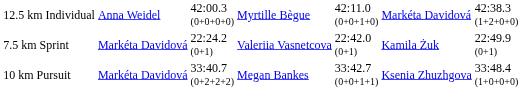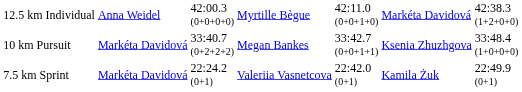 <table>
 <tr>
 <td>12.5 km Individual</td>
 <td><a href='#'>Anna Weidel</a><br><small></small></td>
 <td>42:00.3<br><small>(0+0+0+0)</small></td>
 <td><a href='#'>Myrtille Bègue</a><br><small></small></td>
 <td>42:11.0<br><small>(0+0+1+0)</small></td>
 <td><a href='#'>Markéta Davidová</a><br><small></small></td>
 <td>42:38.3<br><small>(1+2+0+0)</small></td>
 </tr>
 <tr>
+<td>10 km Pursuit</td>
+<td><a href='#'>Markéta Davidová</a><br><small></small></td>
+<td>33:40.7<br><small>(0+2+2+2)</small></td>
+<td><a href='#'>Megan Bankes</a><br><small></small></td>
+<td>33:42.7<br><small>(0+0+1+1)</small></td>
+<td><a href='#'>Ksenia Zhuzhgova</a><br><small></small></td>
+<td>33:48.4<br><small>(1+0+0+0)</small></td>
+</tr>
+<tr>
 <td>7.5 km Sprint</td>
 <td><a href='#'>Markéta Davidová</a><br><small></small></td>
 <td>22:24.2<br><small>(0+1)</small></td>
 <td><a href='#'>Valeriia Vasnetcova</a><br><small></small></td>
 <td>22:42.0<br><small>(0+1)</small></td>
 <td><a href='#'>Kamila Żuk</a><br><small></small></td>
 <td>22:49.9<br><small>(0+1)</small></td>
 </tr>
-<tr>
-<td>10 km Pursuit</td>
-<td><a href='#'>Markéta Davidová</a><br><small></small></td>
-<td>33:40.7<br><small>(0+2+2+2)</small></td>
-<td><a href='#'>Megan Bankes</a><br><small></small></td>
-<td>33:42.7<br><small>(0+0+1+1)</small></td>
-<td><a href='#'>Ksenia Zhuzhgova</a><br><small></small></td>
-<td>33:48.4<br><small>(1+0+0+0)</small></td>
-</tr>
 </table>
